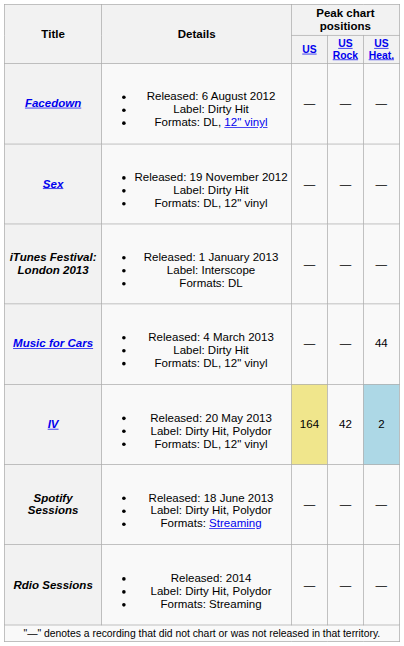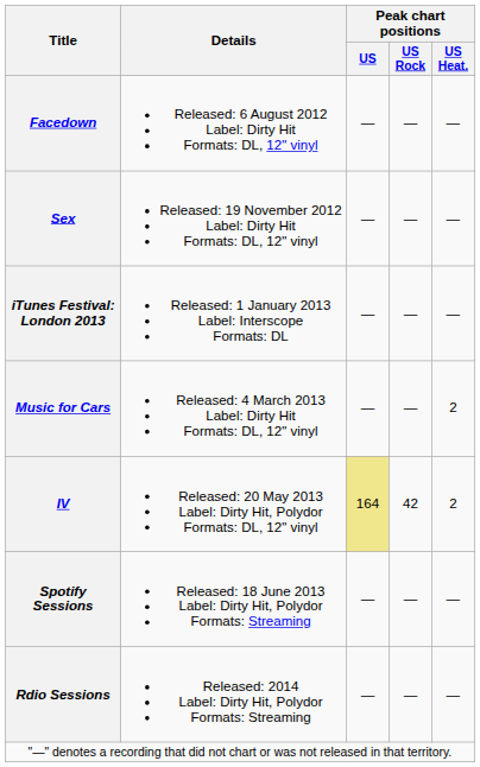 <table class="wikitable plainrowheaders" style="text-align:center;">
 <tr>
 <th scope="col" rowspan="2" style="width:8em;">Title</th>
 <th scope="col" rowspan="2" style="width:16em;">Details</th>
 <th scope="col" colspan="3">Peak chart positions</th>
 </tr>
 <tr>
 <th scope="col" style="width:3em;font-size:90%;"><a href='#'>US</a><br></th>
 <th scope="col" style="width:3em;font-size:90%;"><a href='#'>US<br>Rock</a><br></th>
 <th scope="col" style="width:3em;font-size:90%;"><a href='#'>US<br>Heat.</a><br></th>
 </tr>
 <tr>
 <th scope="row"><em><a href='#'>Facedown</a></em></th>
 <td><br><ul><li>Released: 6 August 2012</li><li>Label: Dirty Hit</li><li>Formats: DL, <a href='#'>12" vinyl</a></li></ul></td>
 <td>—</td>
 <td>—</td>
 <td>—</td>
 </tr>
 <tr>
 <th scope="row"><em><a href='#'>Sex</a></em></th>
 <td><br><ul><li>Released: 19 November 2012</li><li>Label: Dirty Hit</li><li>Formats: DL, 12" vinyl</li></ul></td>
 <td>—</td>
 <td>—</td>
 <td>—</td>
 </tr>
 <tr>
 <th scope="row"><em>iTunes Festival: London 2013</em></th>
 <td><br><ul><li>Released: 1 January 2013</li><li>Label: Interscope</li><li>Formats: DL</li></ul></td>
 <td>—</td>
 <td>—</td>
 <td>—</td>
 </tr>
 <tr>
 <th scope="row"><em><a href='#'>Music for Cars</a></em></th>
 <td><br><ul><li>Released: 4 March 2013</li><li>Label: Dirty Hit</li><li>Formats: DL, 12" vinyl</li></ul></td>
 <td>—</td>
 <td>—</td>
-<td>44</td>
+<td>2</td>
 </tr>
 <tr>
 <th scope="row"><em><a href='#'>IV</a></em></th>
 <td><br><ul><li>Released: 20 May 2013</li><li>Label: Dirty Hit, Polydor</li><li>Formats: DL, 12" vinyl</li></ul></td>
 <td style="background: khaki;">164</td>
 <td>42</td>
-<td style="background: lightblue;">2</td>
+<td>2</td>
 </tr>
 <tr>
 <th scope="row"><em>Spotify Sessions</em></th>
 <td><br><ul><li>Released: 18 June 2013</li><li>Label: Dirty Hit, Polydor</li><li>Formats: <a href='#'>Streaming</a></li></ul></td>
 <td>—</td>
 <td>—</td>
 <td>—</td>
 </tr>
 <tr>
 <th scope="row"><em>Rdio Sessions</em></th>
 <td><br><ul><li>Released: 2014</li><li>Label: Dirty Hit, Polydor</li><li>Formats: Streaming</li></ul></td>
 <td>—</td>
 <td>—</td>
 <td>—</td>
 </tr>
 <tr>
 <td colspan="6" style="font-size:90%">"—" denotes a recording that did not chart or was not released in that territory.</td>
 </tr>
 </table>
